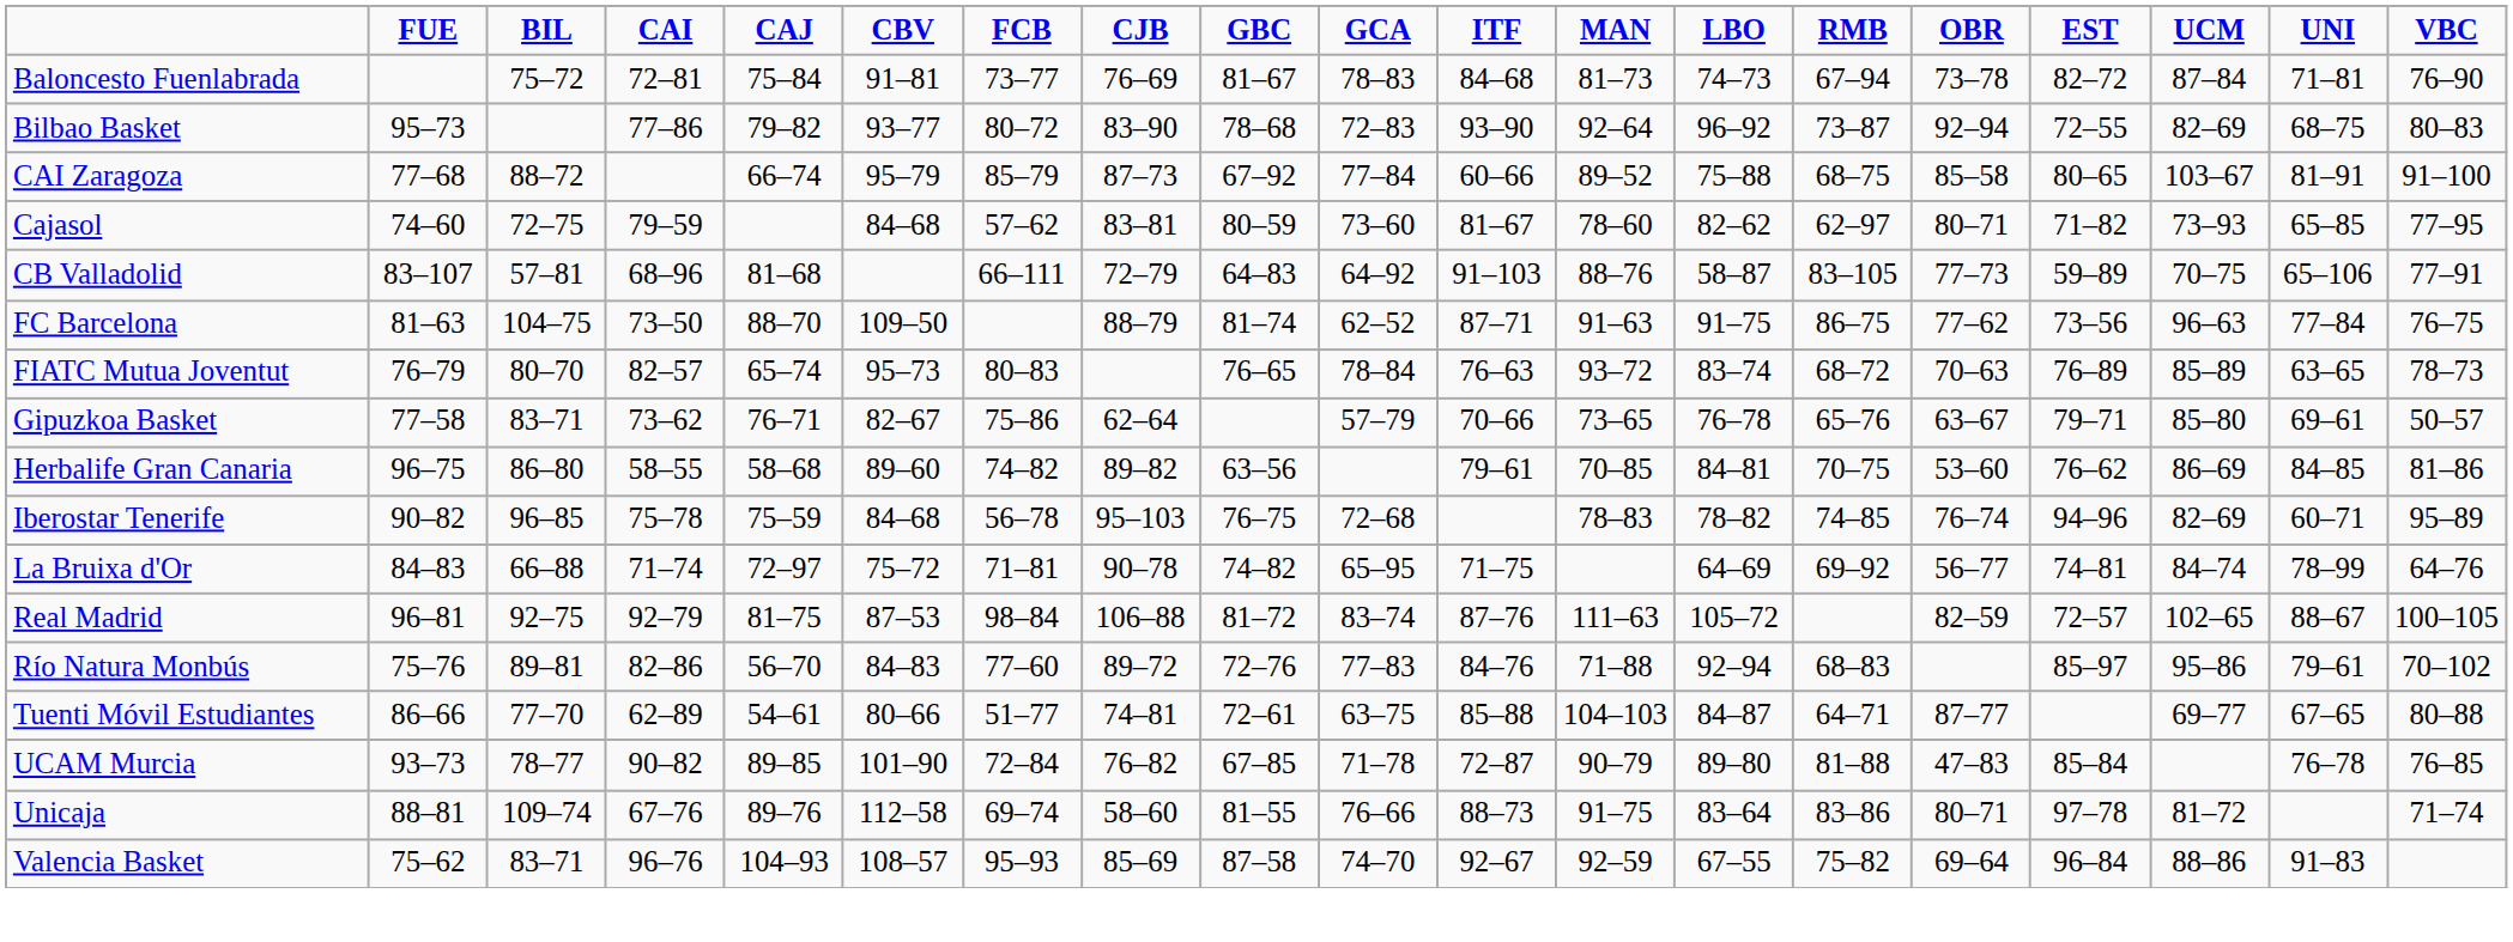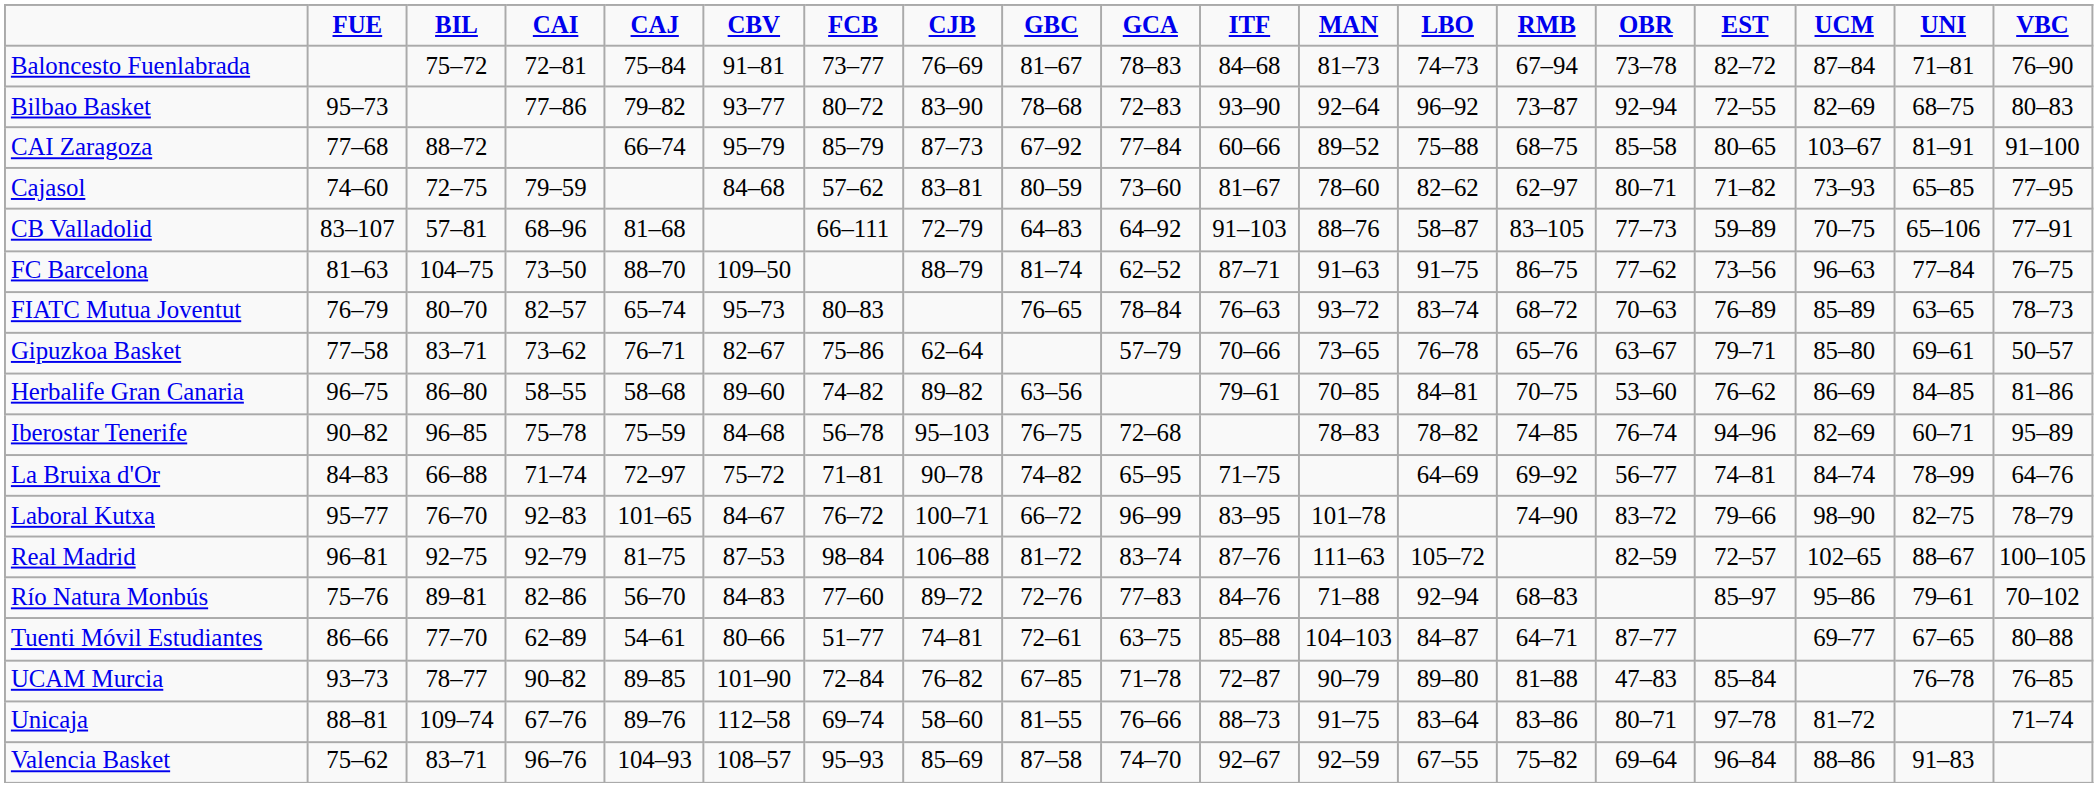 <table style="font-size: 80%; text-align: center" class="wikitable">
 <tr>
 <td width=150></td>
 <td width=45><strong><a href='#'>FUE</a></strong></td>
 <td width=45><strong><a href='#'>BIL</a></strong></td>
 <td width=45><strong><a href='#'>CAI</a></strong></td>
 <td width=45><strong><a href='#'>CAJ</a></strong></td>
 <td width=45><strong><a href='#'>CBV</a></strong></td>
 <td width=45><strong><a href='#'>FCB</a></strong></td>
 <td width=45><strong><a href='#'>CJB</a></strong></td>
 <td width=45><strong><a href='#'>GBC</a></strong></td>
 <td width=45><strong><a href='#'>GCA</a></strong></td>
 <td width=45><strong><a href='#'>ITF</a></strong></td>
 <td width=45><strong><a href='#'>MAN</a></strong></td>
 <td width=45><strong><a href='#'>LBO</a></strong></td>
 <td width=45><strong><a href='#'>RMB</a></strong></td>
 <td width=45><strong><a href='#'>OBR</a></strong></td>
 <td width=45><strong><a href='#'>EST</a></strong></td>
 <td width=45><strong><a href='#'>UCM</a></strong></td>
 <td width=45><strong><a href='#'>UNI</a></strong></td>
 <td width=45><strong><a href='#'>VBC</a></strong></td>
 </tr>
 <tr>
 <td align=left><a href='#'>Baloncesto Fuenlabrada</a></td>
 <td></td>
 <td>75–72</td>
 <td>72–81</td>
 <td>75–84</td>
 <td>91–81</td>
 <td>73–77</td>
 <td>76–69</td>
 <td>81–67</td>
 <td>78–83</td>
 <td>84–68</td>
 <td>81–73</td>
 <td>74–73</td>
 <td>67–94</td>
 <td>73–78</td>
 <td>82–72</td>
 <td>87–84</td>
 <td>71–81</td>
 <td>76–90</td>
 </tr>
 <tr>
 <td align=left><a href='#'>Bilbao Basket</a></td>
 <td>95–73</td>
 <td></td>
 <td>77–86</td>
 <td>79–82</td>
 <td>93–77</td>
 <td>80–72</td>
 <td>83–90</td>
 <td>78–68</td>
 <td>72–83</td>
 <td>93–90</td>
 <td>92–64</td>
 <td>96–92</td>
 <td>73–87</td>
 <td>92–94</td>
 <td>72–55</td>
 <td>82–69</td>
 <td>68–75</td>
 <td>80–83</td>
 </tr>
 <tr>
 <td align=left><a href='#'>CAI Zaragoza</a></td>
 <td>77–68</td>
 <td>88–72</td>
 <td></td>
 <td>66–74</td>
 <td>95–79</td>
 <td>85–79</td>
 <td>87–73</td>
 <td>67–92</td>
 <td>77–84</td>
 <td>60–66</td>
 <td>89–52</td>
 <td>75–88</td>
 <td>68–75</td>
 <td>85–58</td>
 <td>80–65</td>
 <td>103–67</td>
 <td>81–91</td>
 <td>91–100</td>
 </tr>
 <tr>
 <td align=left><a href='#'>Cajasol</a></td>
 <td>74–60</td>
 <td>72–75</td>
 <td>79–59</td>
 <td></td>
 <td>84–68</td>
 <td>57–62</td>
 <td>83–81</td>
 <td>80–59</td>
 <td>73–60</td>
 <td>81–67</td>
 <td>78–60</td>
 <td>82–62</td>
 <td>62–97</td>
 <td>80–71</td>
 <td>71–82</td>
 <td>73–93</td>
 <td>65–85</td>
 <td>77–95</td>
 </tr>
 <tr>
 <td align=left><a href='#'>CB Valladolid</a></td>
 <td>83–107</td>
 <td>57–81</td>
 <td>68–96</td>
 <td>81–68</td>
 <td></td>
 <td>66–111</td>
 <td>72–79</td>
 <td>64–83</td>
 <td>64–92</td>
 <td>91–103</td>
 <td>88–76</td>
 <td>58–87</td>
 <td>83–105</td>
 <td>77–73</td>
 <td>59–89</td>
 <td>70–75</td>
 <td>65–106</td>
 <td>77–91</td>
 </tr>
 <tr>
 <td align=left><a href='#'>FC Barcelona</a></td>
 <td>81–63</td>
 <td>104–75</td>
 <td>73–50</td>
 <td>88–70</td>
 <td>109–50</td>
 <td></td>
 <td>88–79</td>
 <td>81–74</td>
 <td>62–52</td>
 <td>87–71</td>
 <td>91–63</td>
 <td>91–75</td>
 <td>86–75</td>
 <td>77–62</td>
 <td>73–56</td>
 <td>96–63</td>
 <td>77–84</td>
 <td>76–75</td>
 </tr>
 <tr>
 <td align=left><a href='#'>FIATC Mutua Joventut</a></td>
 <td>76–79</td>
 <td>80–70</td>
 <td>82–57</td>
 <td>65–74</td>
 <td>95–73</td>
 <td>80–83</td>
 <td></td>
 <td>76–65</td>
 <td>78–84</td>
 <td>76–63</td>
 <td>93–72</td>
 <td>83–74</td>
 <td>68–72</td>
 <td>70–63</td>
 <td>76–89</td>
 <td>85–89</td>
 <td>63–65</td>
 <td>78–73</td>
 </tr>
 <tr>
 <td align=left><a href='#'>Gipuzkoa Basket</a></td>
 <td>77–58</td>
 <td>83–71</td>
 <td>73–62</td>
 <td>76–71</td>
 <td>82–67</td>
 <td>75–86</td>
 <td>62–64</td>
 <td></td>
 <td>57–79</td>
 <td>70–66</td>
 <td>73–65</td>
 <td>76–78</td>
 <td>65–76</td>
 <td>63–67</td>
 <td>79–71</td>
 <td>85–80</td>
 <td>69–61</td>
 <td>50–57</td>
 </tr>
 <tr>
 <td align=left><a href='#'>Herbalife Gran Canaria</a></td>
 <td>96–75</td>
 <td>86–80</td>
 <td>58–55</td>
 <td>58–68</td>
 <td>89–60</td>
 <td>74–82</td>
 <td>89–82</td>
 <td>63–56</td>
 <td></td>
 <td>79–61</td>
 <td>70–85</td>
 <td>84–81</td>
 <td>70–75</td>
 <td>53–60</td>
 <td>76–62</td>
 <td>86–69</td>
 <td>84–85</td>
 <td>81–86</td>
 </tr>
 <tr>
 <td align=left><a href='#'>Iberostar Tenerife</a></td>
 <td>90–82</td>
 <td>96–85</td>
 <td>75–78</td>
 <td>75–59</td>
 <td>84–68</td>
 <td>56–78</td>
 <td>95–103</td>
 <td>76–75</td>
 <td>72–68</td>
 <td></td>
 <td>78–83</td>
 <td>78–82</td>
 <td>74–85</td>
 <td>76–74</td>
 <td>94–96</td>
 <td>82–69</td>
 <td>60–71</td>
 <td>95–89</td>
 </tr>
 <tr>
 <td align=left><a href='#'>La Bruixa d'Or</a></td>
 <td>84–83</td>
 <td>66–88</td>
 <td>71–74</td>
 <td>72–97</td>
 <td>75–72</td>
 <td>71–81</td>
 <td>90–78</td>
 <td>74–82</td>
 <td>65–95</td>
 <td>71–75</td>
 <td></td>
 <td>64–69</td>
 <td>69–92</td>
 <td>56–77</td>
 <td>74–81</td>
 <td>84–74</td>
 <td>78–99</td>
 <td>64–76</td>
 </tr>
 <tr>
+<td align=left><a href='#'>Laboral Kutxa</a></td>
+<td>95–77</td>
+<td>76–70</td>
+<td>92–83</td>
+<td>101–65</td>
+<td>84–67</td>
+<td>76–72</td>
+<td>100–71</td>
+<td>66–72</td>
+<td>96–99</td>
+<td>83–95</td>
+<td>101–78</td>
+<td></td>
+<td>74–90</td>
+<td>83–72</td>
+<td>79–66</td>
+<td>98–90</td>
+<td>82–75</td>
+<td>78–79</td>
+</tr>
+<tr>
 <td align=left><a href='#'>Real Madrid</a></td>
 <td>96–81</td>
 <td>92–75</td>
 <td>92–79</td>
 <td>81–75</td>
 <td>87–53</td>
 <td>98–84</td>
 <td>106–88</td>
 <td>81–72</td>
 <td>83–74</td>
 <td>87–76</td>
 <td>111–63</td>
 <td>105–72</td>
 <td></td>
 <td>82–59</td>
 <td>72–57</td>
 <td>102–65</td>
 <td>88–67</td>
 <td>100–105</td>
 </tr>
 <tr>
 <td align=left><a href='#'>Río Natura Monbús</a></td>
 <td>75–76</td>
 <td>89–81</td>
 <td>82–86</td>
 <td>56–70</td>
 <td>84–83</td>
 <td>77–60</td>
 <td>89–72</td>
 <td>72–76</td>
 <td>77–83</td>
 <td>84–76</td>
 <td>71–88</td>
 <td>92–94</td>
 <td>68–83</td>
 <td></td>
 <td>85–97</td>
 <td>95–86</td>
 <td>79–61</td>
 <td>70–102</td>
 </tr>
 <tr>
 <td align=left><a href='#'>Tuenti Móvil Estudiantes</a></td>
 <td>86–66</td>
 <td>77–70</td>
 <td>62–89</td>
 <td>54–61</td>
 <td>80–66</td>
 <td>51–77</td>
 <td>74–81</td>
 <td>72–61</td>
 <td>63–75</td>
 <td>85–88</td>
 <td>104–103</td>
 <td>84–87</td>
 <td>64–71</td>
 <td>87–77</td>
 <td></td>
 <td>69–77</td>
 <td>67–65</td>
 <td>80–88</td>
 </tr>
 <tr>
 <td align=left><a href='#'>UCAM Murcia</a></td>
 <td>93–73</td>
 <td>78–77</td>
 <td>90–82</td>
 <td>89–85</td>
 <td>101–90</td>
 <td>72–84</td>
 <td>76–82</td>
 <td>67–85</td>
 <td>71–78</td>
 <td>72–87</td>
 <td>90–79</td>
 <td>89–80</td>
 <td>81–88</td>
 <td>47–83</td>
 <td>85–84</td>
 <td></td>
 <td>76–78</td>
 <td>76–85</td>
 </tr>
 <tr>
 <td align=left><a href='#'>Unicaja</a></td>
 <td>88–81</td>
 <td>109–74</td>
 <td>67–76</td>
 <td>89–76</td>
 <td>112–58</td>
 <td>69–74</td>
 <td>58–60</td>
 <td>81–55</td>
 <td>76–66</td>
 <td>88–73</td>
 <td>91–75</td>
 <td>83–64</td>
 <td>83–86</td>
 <td>80–71</td>
 <td>97–78</td>
 <td>81–72</td>
 <td></td>
 <td>71–74</td>
 </tr>
 <tr>
 <td align=left><a href='#'>Valencia Basket</a></td>
 <td>75–62</td>
 <td>83–71</td>
 <td>96–76</td>
 <td>104–93</td>
 <td>108–57</td>
 <td>95–93</td>
 <td>85–69</td>
 <td>87–58</td>
 <td>74–70</td>
 <td>92–67</td>
 <td>92–59</td>
 <td>67–55</td>
 <td>75–82</td>
 <td>69–64</td>
 <td>96–84</td>
 <td>88–86</td>
 <td>91–83</td>
 <td></td>
 </tr>
 <tr>
 </tr>
 </table>
